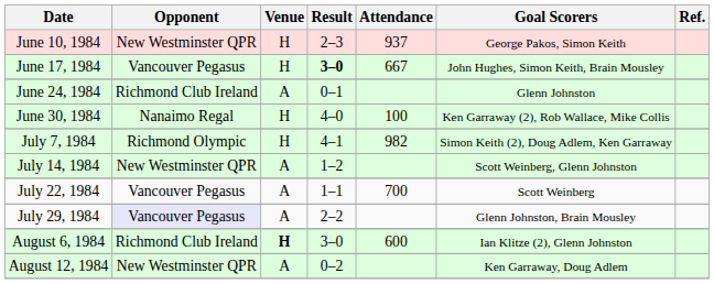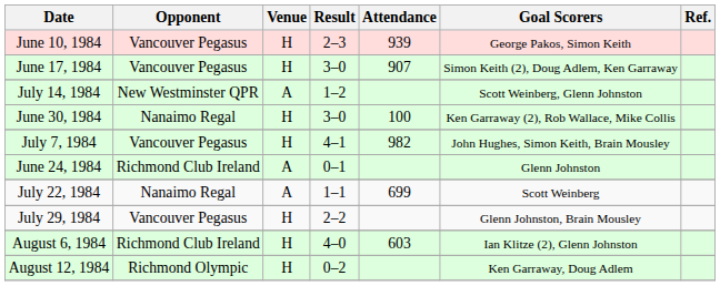 <table class="wikitable" style="font-size:95%; text-align:center">
 <tr>
 <th>Date</th>
 <th>Opponent</th>
 <th>Venue</th>
 <th>Result</th>
 <th>Attendance</th>
 <th>Goal Scorers</th>
 <th>Ref.</th>
 </tr>
 <tr bgcolor="#ffdddd">
 <td>June 10, 1984</td>
-<td>New Westminster QPR</td>
+<td>Vancouver Pegasus</td>
 <td>H</td>
 <td>2–3</td>
-<td>937</td>
+<td>939</td>
 <td><small>George Pakos, Simon Keith</small></td>
 <td></td>
 </tr>
 <tr>
 </tr>
 <tr bgcolor="#ddffdd">
 <td>June 17, 1984</td>
 <td>Vancouver Pegasus</td>
 <td>H</td>
-<td><strong>3–0</strong></td>
-<td>667</td>
+<td>3–0</td>
+<td>907</td>
+<td><small>Simon Keith (2), Doug Adlem, Ken Garraway</small></td>
+<td></td>
+</tr>
+<tr>
+</tr>
+<tr bgcolor="#ddffdd">
+<td>July 14, 1984</td>
+<td>New Westminster QPR</td>
+<td>A</td>
+<td>1–2</td>
+<td></td>
+<td><small>Scott Weinberg, Glenn Johnston</small></td>
+<td></td>
+</tr>
+<tr>
+</tr>
+<tr bgcolor="#ddffdd">
+<td>June 30, 1984</td>
+<td>Nanaimo Regal</td>
+<td>H</td>
+<td>3–0</td>
+<td>100</td>
+<td><small>Ken Garraway (2), Rob Wallace, Mike Collis</small></td>
+<td></td>
+</tr>
+<tr>
+</tr>
+<tr bgcolor="#ddffdd">
+<td>July 7, 1984</td>
+<td>Vancouver Pegasus</td>
+<td>H</td>
+<td>4–1</td>
+<td>982</td>
 <td><small>John Hughes, Simon Keith, Brain Mousley</small></td>
 <td></td>
 </tr>
 <tr>
 </tr>
 <tr bgcolor="#ddffdd">
 <td>June 24, 1984</td>
 <td>Richmond Club Ireland</td>
 <td>A</td>
 <td>0–1</td>
 <td></td>
 <td><small>Glenn Johnston</small></td>
 <td></td>
 </tr>
 <tr>
 </tr>
-<tr bgcolor="#ddffdd">
-<td>June 30, 1984</td>
-<td>Nanaimo Regal</td>
-<td>H</td>
-<td>4–0</td>
-<td>100</td>
-<td><small>Ken Garraway (2), Rob Wallace, Mike Collis</small></td>
-<td></td>
-</tr>
-<tr>
-</tr>
-<tr bgcolor="#ddffdd">
-<td>July 7, 1984</td>
-<td>Richmond Olympic</td>
-<td>H</td>
-<td>4–1</td>
-<td>982</td>
-<td><small>Simon Keith (2), Doug Adlem, Ken Garraway</small></td>
-<td></td>
-</tr>
-<tr>
-</tr>
-<tr bgcolor="#ddffdd">
-<td>July 14, 1984</td>
-<td>New Westminster QPR</td>
-<td>A</td>
-<td>1–2</td>
-<td></td>
-<td><small>Scott Weinberg, Glenn Johnston</small></td>
-<td></td>
-</tr>
-<tr>
-</tr>
 <tr>
 <td>July 22, 1984</td>
-<td>Vancouver Pegasus</td>
+<td>Nanaimo Regal</td>
 <td>A</td>
 <td>1–1</td>
-<td>700</td>
+<td>699</td>
 <td><small>Scott Weinberg</small></td>
 <td></td>
 </tr>
 <tr>
 </tr>
 <tr>
 <td>July 29, 1984</td>
-<td style="background: lavender;">Vancouver Pegasus</td>
-<td>A</td>
+<td>Vancouver Pegasus</td>
+<td>H</td>
 <td>2–2</td>
 <td></td>
 <td><small>Glenn Johnston, Brain Mousley</small></td>
 <td></td>
 </tr>
 <tr>
 </tr>
 <tr bgcolor="#ddffdd">
 <td>August 6, 1984</td>
 <td>Richmond Club Ireland</td>
-<td><strong>H</strong></td>
-<td>3–0</td>
-<td>600</td>
+<td>H</td>
+<td>4–0</td>
+<td>603</td>
 <td><small>Ian Klitze (2), Glenn Johnston</small></td>
 <td></td>
 </tr>
 <tr>
 </tr>
 <tr bgcolor="#ddffdd">
 <td>August 12, 1984</td>
-<td>New Westminster QPR</td>
-<td>A</td>
+<td>Richmond Olympic</td>
+<td>H</td>
 <td>0–2</td>
 <td></td>
 <td><small>Ken Garraway, Doug Adlem</small></td>
 <td></td>
 </tr>
 <tr>
 </tr>
 </table>
